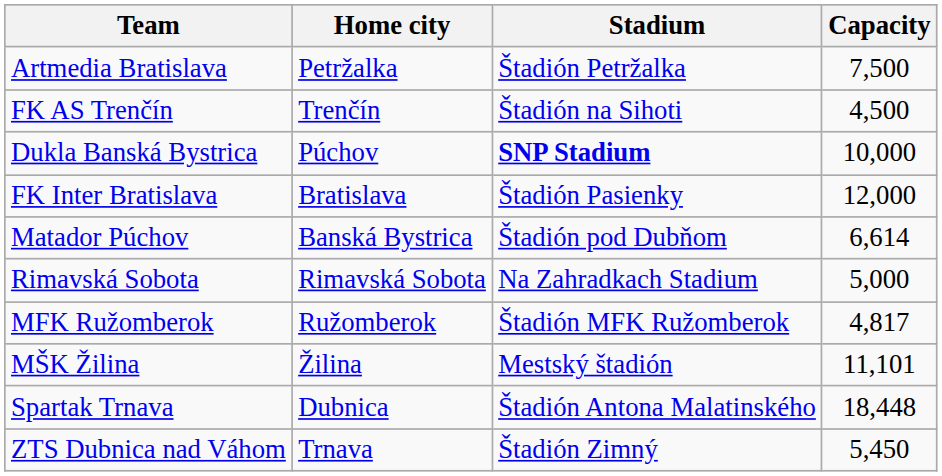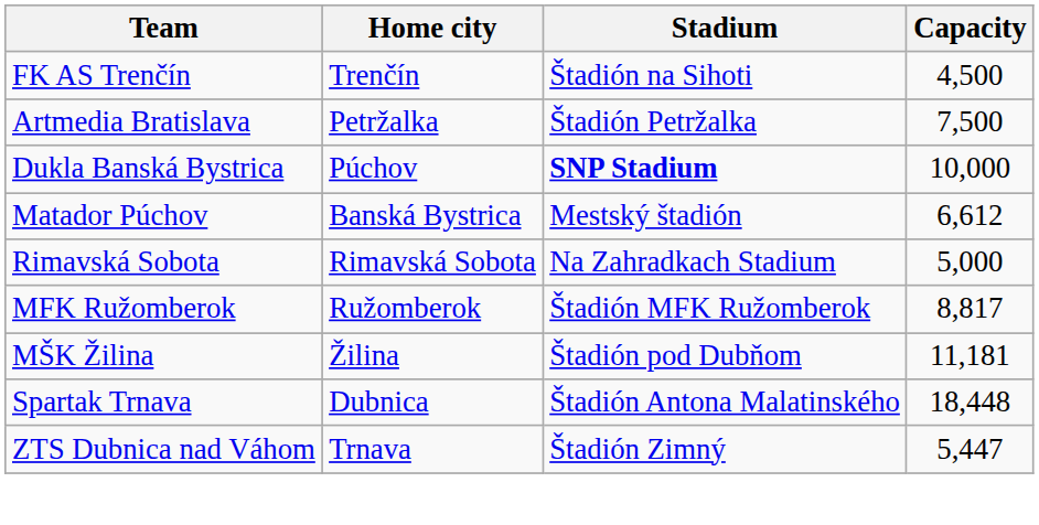 <table class="wikitable sortable">
 <tr>
 <th>Team</th>
 <th>Home city</th>
 <th>Stadium</th>
 <th>Capacity</th>
 </tr>
 <tr>
+<td><a href='#'>FK AS Trenčín</a></td>
+<td><a href='#'>Trenčín</a></td>
+<td><a href='#'>Štadión na Sihoti</a></td>
+<td align="center">4,500</td>
+</tr>
+<tr>
 <td><a href='#'>Artmedia Bratislava</a></td>
 <td><a href='#'>Petržalka</a></td>
 <td><a href='#'>Štadión Petržalka</a></td>
 <td align="center">7,500</td>
-</tr>
-<tr>
-<td><a href='#'>FK AS Trenčín</a></td>
-<td><a href='#'>Trenčín</a></td>
-<td><a href='#'>Štadión na Sihoti</a></td>
-<td align="center">4,500</td>
 </tr>
 <tr>
 <td><a href='#'>Dukla Banská Bystrica</a></td>
 <td><a href='#'>Púchov</a></td>
 <td><strong><a href='#'>SNP Stadium</a></strong></td>
 <td align="center">10,000</td>
 </tr>
 <tr>
-<td><a href='#'>FK Inter Bratislava</a></td>
-<td><a href='#'>Bratislava</a></td>
-<td><a href='#'>Štadión Pasienky</a></td>
-<td align="center">12,000</td>
-</tr>
-<tr>
 <td><a href='#'>Matador Púchov</a></td>
 <td><a href='#'>Banská Bystrica</a></td>
-<td><a href='#'>Štadión pod Dubňom</a></td>
-<td align="center">6,614</td>
+<td><a href='#'>Mestský štadión</a></td>
+<td align="center">6,612</td>
 </tr>
 <tr>
 <td><a href='#'>Rimavská Sobota</a></td>
 <td><a href='#'>Rimavská Sobota</a></td>
 <td><a href='#'>Na Zahradkach Stadium</a></td>
 <td align="center">5,000</td>
 </tr>
 <tr>
 <td><a href='#'>MFK Ružomberok</a></td>
 <td><a href='#'>Ružomberok</a></td>
 <td><a href='#'>Štadión MFK Ružomberok</a></td>
-<td align="center">4,817</td>
+<td align="center">8,817</td>
 </tr>
 <tr>
 <td><a href='#'>MŠK Žilina</a></td>
 <td><a href='#'>Žilina</a></td>
-<td><a href='#'>Mestský štadión</a></td>
-<td align="center">11,101</td>
+<td><a href='#'>Štadión pod Dubňom</a></td>
+<td align="center">11,181</td>
 </tr>
 <tr>
 <td><a href='#'>Spartak Trnava</a></td>
 <td><a href='#'>Dubnica</a></td>
 <td><a href='#'>Štadión Antona Malatinského</a></td>
 <td align="center">18,448</td>
 </tr>
 <tr>
 <td><a href='#'>ZTS Dubnica nad Váhom</a></td>
 <td><a href='#'>Trnava</a></td>
 <td><a href='#'>Štadión Zimný</a></td>
-<td align="center">5,450</td>
+<td align="center">5,447</td>
 </tr>
 </table>
